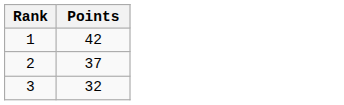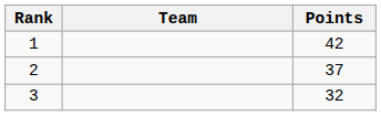 <table class="wikitable" style="text-align:center;">
 <tr>
 <th width=40>Rank</th>
+<th width=180>Team</th>
 <th width=60>Points</th>
 </tr>
 <tr>
 <td>1</td>
+<td align=left></td>
 <td>42</td>
 </tr>
 <tr>
 <td>2</td>
+<td align=left></td>
 <td>37</td>
 </tr>
 <tr>
 <td>3</td>
+<td align=left></td>
 <td>32</td>
 </tr>
 </table>
